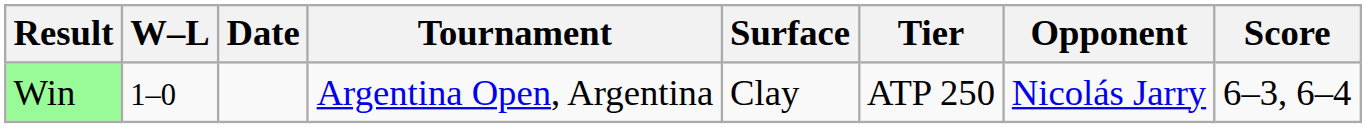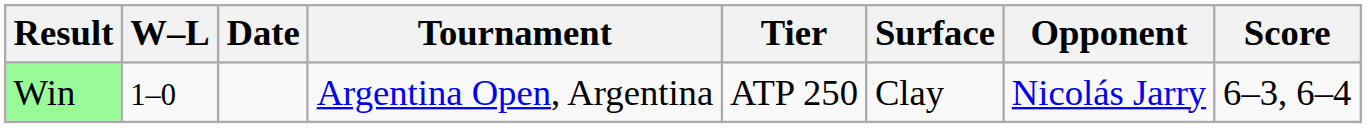 <table class="wikitable">
 <tr>
 <th>Result</th>
 <th class=unsortable>W–L</th>
 <th>Date</th>
 <th>Tournament</th>
+<th>Tier</th>
 <th>Surface</th>
-<th>Tier</th>
 <th>Opponent</th>
 <th class=unsortable>Score</th>
 </tr>
 <tr>
 <td bgcolor=98fb98>Win</td>
 <td><small>1–0</small></td>
 <td><a href='#'></a></td>
 <td><a href='#'>Argentina Open</a>, Argentina</td>
+<td>ATP 250</td>
 <td>Clay</td>
-<td>ATP 250</td>
 <td> <a href='#'>Nicolás Jarry</a></td>
 <td>6–3, 6–4</td>
 </tr>
 </table>
